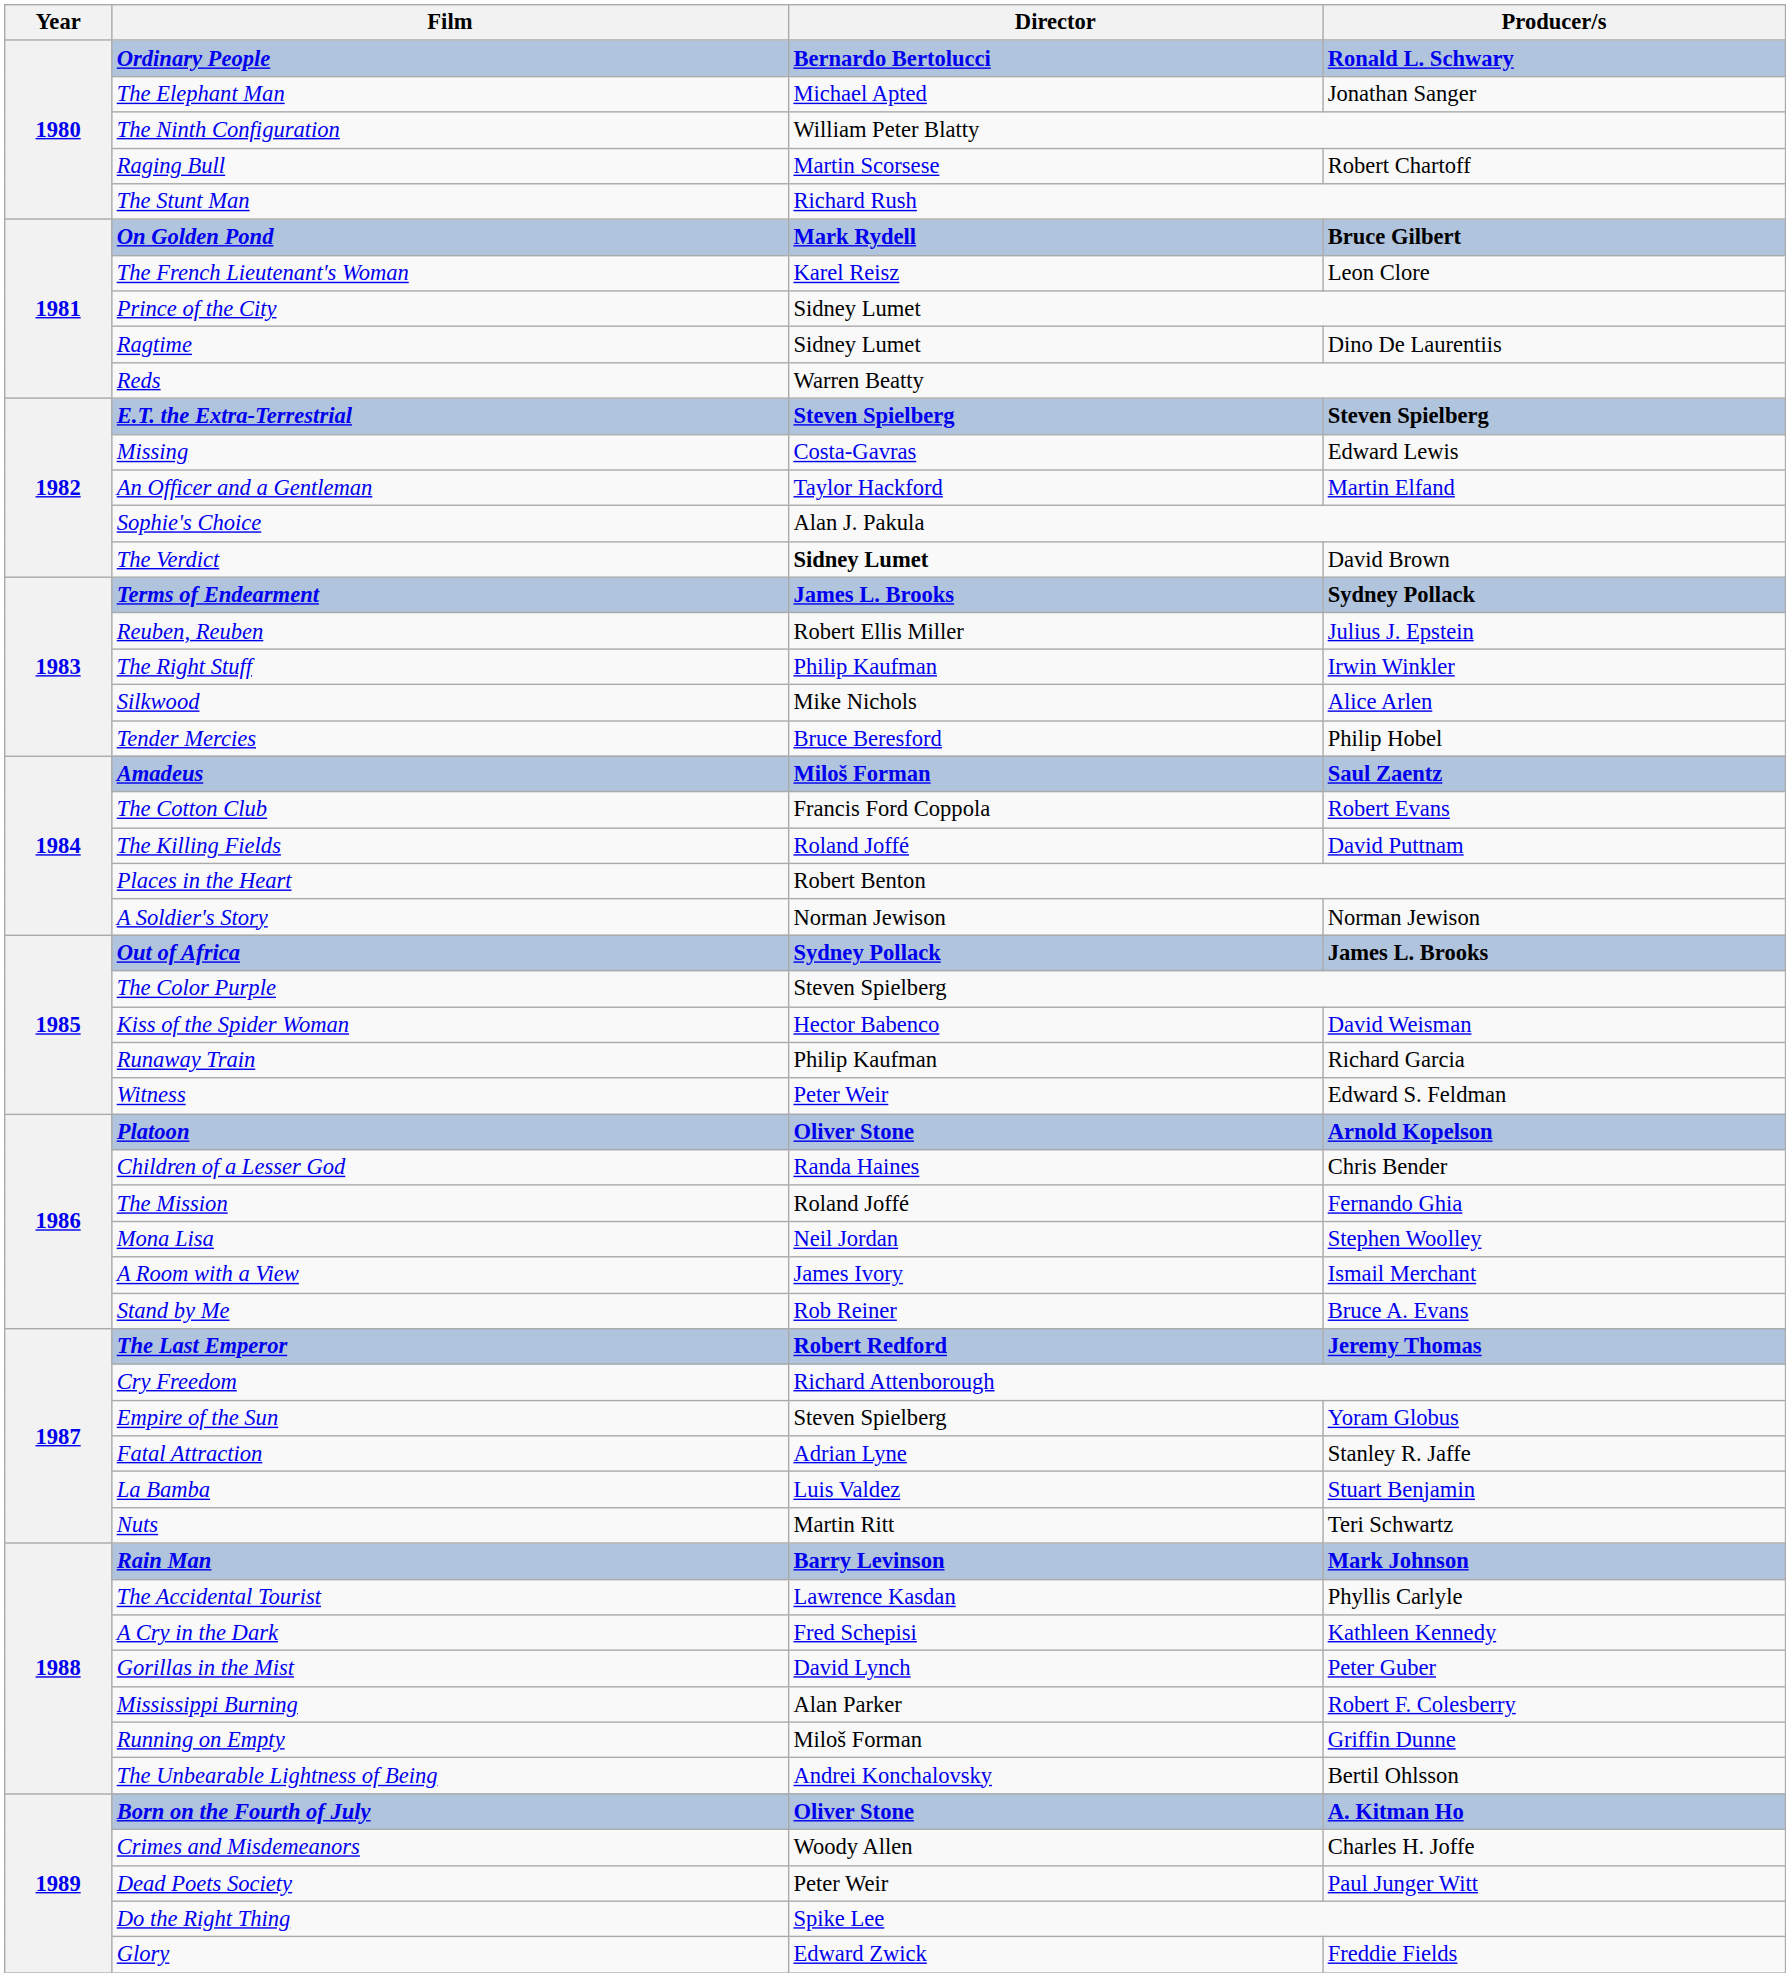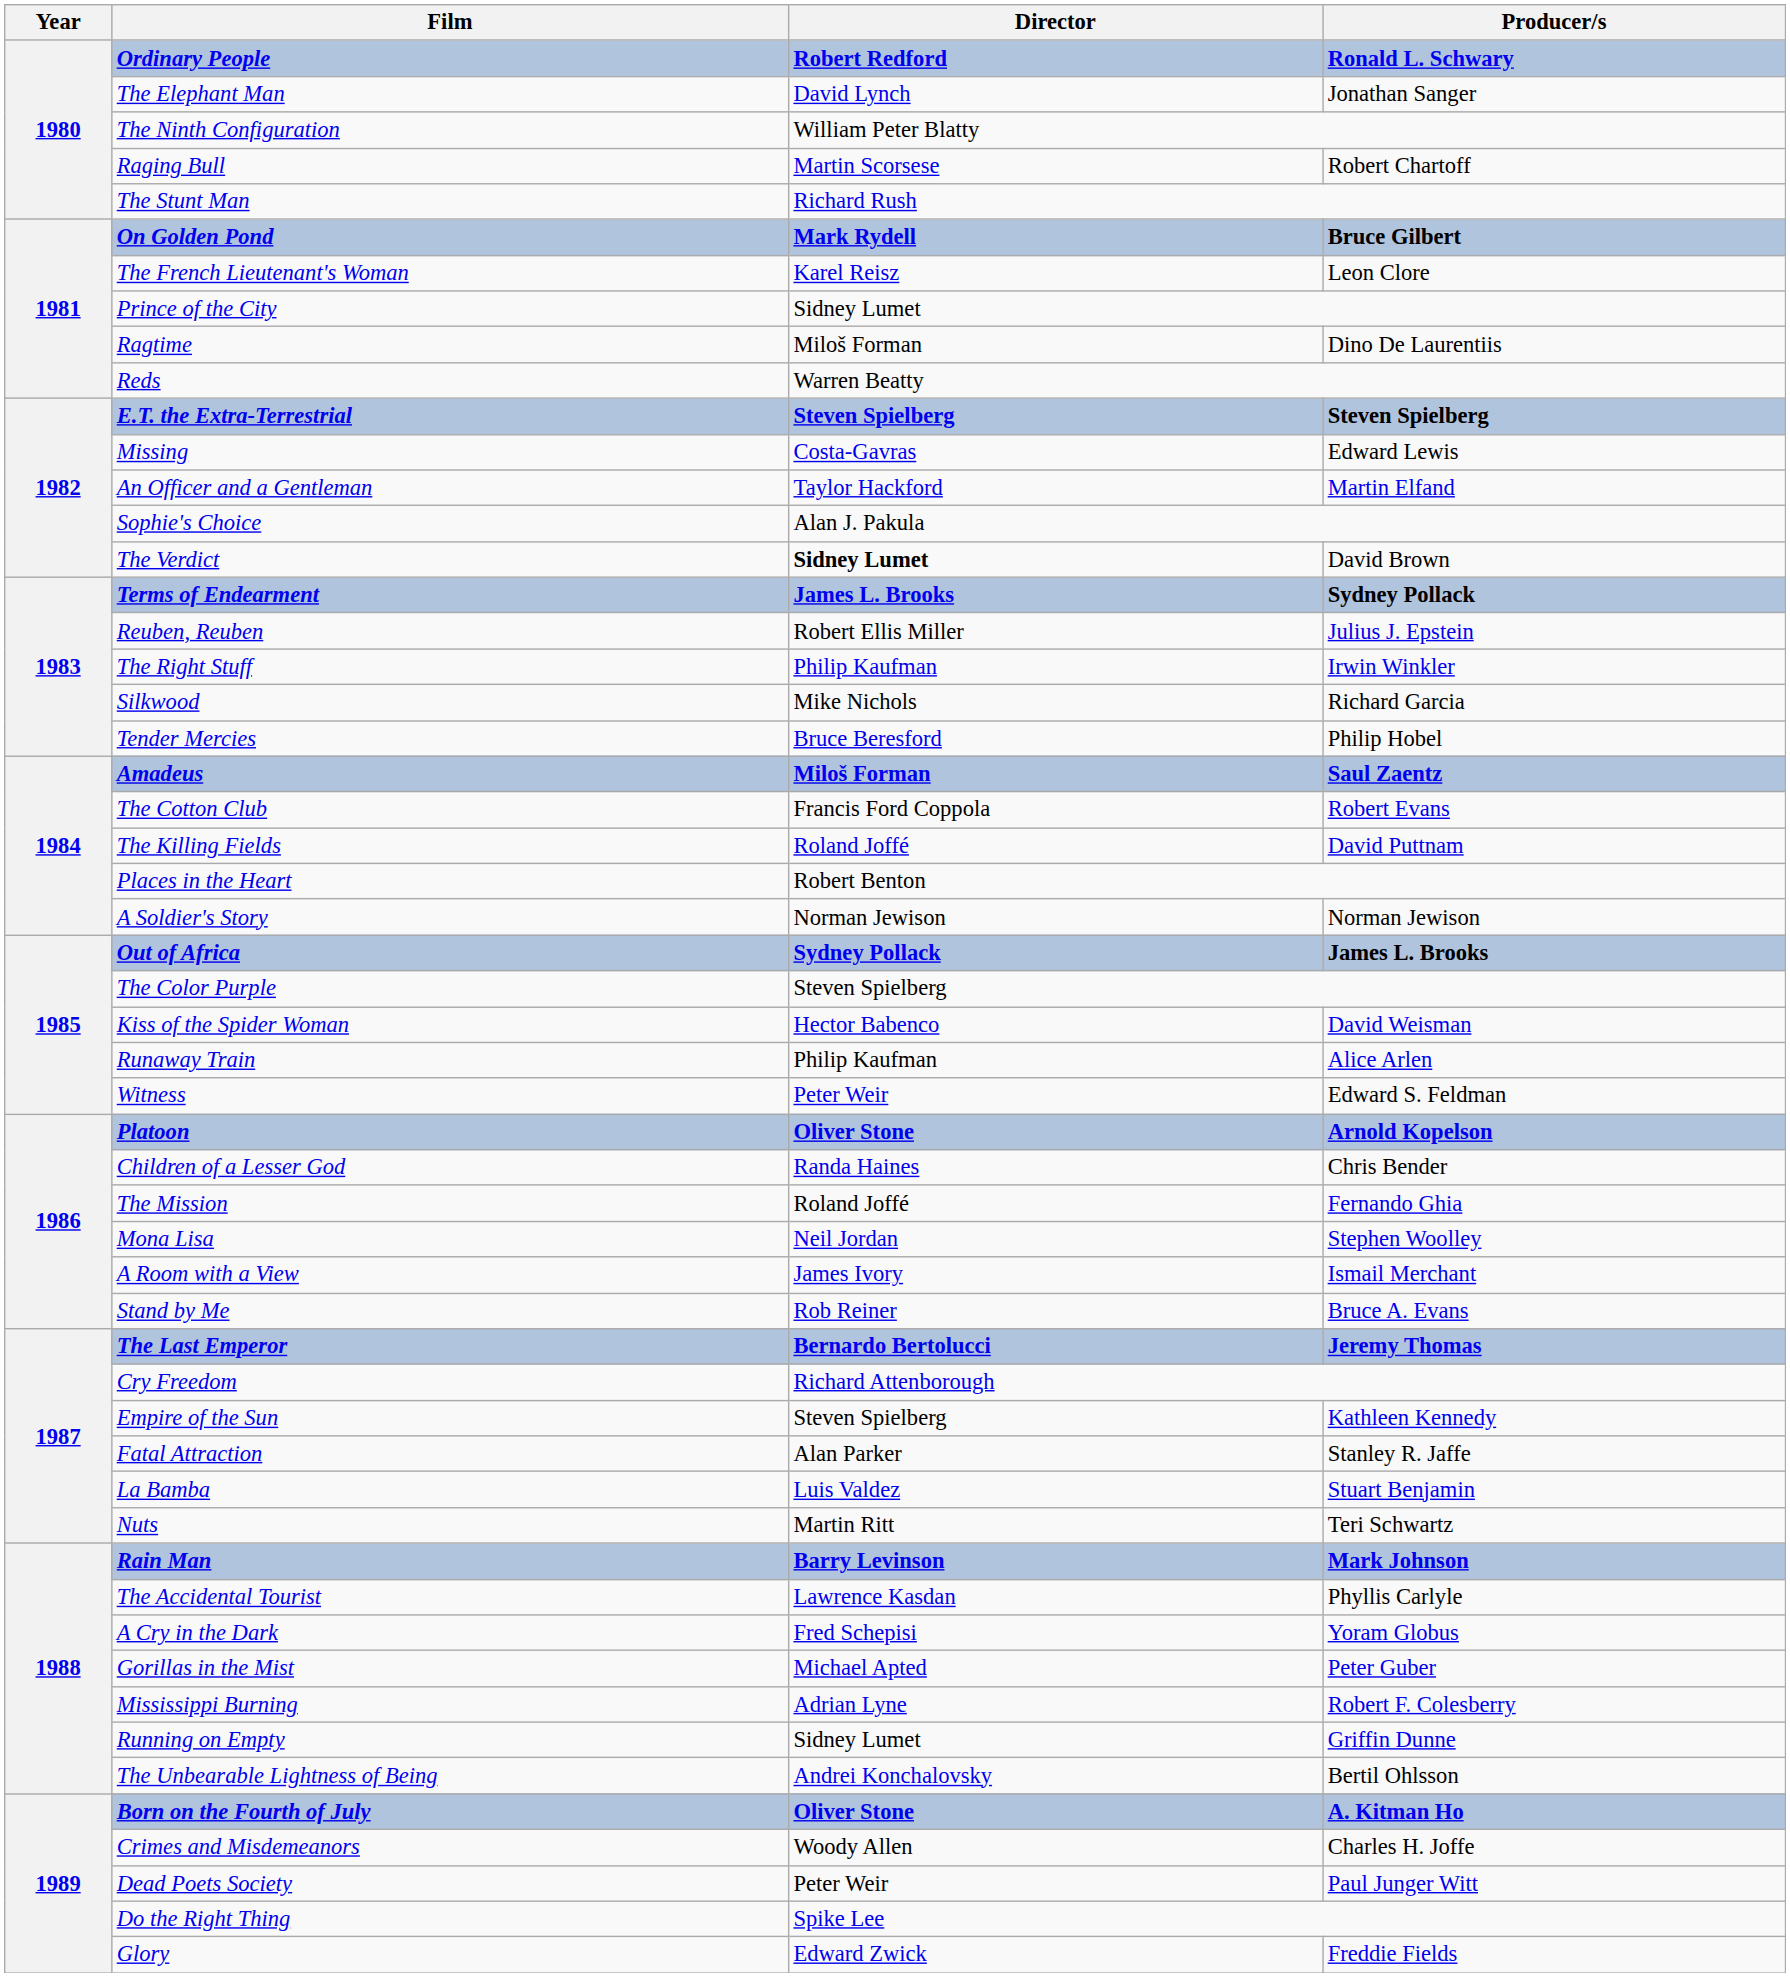 <table class="wikitable sortable" style="width:100%; text-align:left">
 <tr>
 <th style="width:6%;">Year</th>
 <th style="width:38%;">Film</th>
 <th style="width:30%;">Director</th>
 <th style="width:30%;">Producer/s</th>
 </tr>
 <tr>
 <th rowspan="5" style="text-align:center;"><a href='#'>1980</a></th>
 <td style="background:#B0C4DE;"><strong><em><a href='#'>Ordinary People</a></em></strong></td>
-<td style="background:#B0C4DE;"><strong><a href='#'>Bernardo Bertolucci</a></strong></td>
+<td style="background:#B0C4DE;"><strong><a href='#'>Robert Redford</a></strong></td>
 <td style="background:#B0C4DE;"><strong><a href='#'>Ronald L. Schwary</a></strong></td>
 </tr>
 <tr>
 <td><em><a href='#'>The Elephant Man</a></em></td>
-<td><a href='#'>Michael Apted</a></td>
+<td><a href='#'>David Lynch</a></td>
 <td>Jonathan Sanger</td>
 </tr>
 <tr>
 <td><em><a href='#'>The Ninth Configuration</a></em></td>
 <td colspan="2">William Peter Blatty</td>
 </tr>
 <tr>
 <td><em><a href='#'>Raging Bull</a></em></td>
 <td><a href='#'>Martin Scorsese</a></td>
 <td>Robert Chartoff</td>
 </tr>
 <tr>
 <td><em><a href='#'>The Stunt Man</a></em></td>
 <td colspan="2"><a href='#'>Richard Rush</a></td>
 </tr>
 <tr>
 <th rowspan="5" style="text-align:center;"><a href='#'>1981</a></th>
 <td style="background:#B0C4DE;"><strong><em><a href='#'>On Golden Pond</a></em></strong></td>
 <td style="background:#B0C4DE;"><strong><a href='#'>Mark Rydell</a></strong></td>
 <td style="background:#B0C4DE;"><strong>Bruce Gilbert</strong></td>
 </tr>
 <tr>
 <td><em><a href='#'>The French Lieutenant's Woman</a></em></td>
 <td><a href='#'>Karel Reisz</a></td>
 <td>Leon Clore</td>
 </tr>
 <tr>
 <td><em><a href='#'>Prince of the City</a></em></td>
 <td colspan="2">Sidney Lumet</td>
 </tr>
 <tr>
 <td><em><a href='#'>Ragtime</a></em></td>
-<td>Sidney Lumet</td>
+<td>Miloš Forman</td>
 <td>Dino De Laurentiis</td>
 </tr>
 <tr>
 <td><em><a href='#'>Reds</a></em></td>
 <td colspan="2">Warren Beatty</td>
 </tr>
 <tr>
 <th rowspan="5" style="text-align:center;"><a href='#'>1982</a></th>
 <td style="background:#B0C4DE;"><strong><em><a href='#'>E.T. the Extra-Terrestrial</a></em></strong></td>
 <td style="background:#B0C4DE;"><strong><a href='#'>Steven Spielberg</a></strong></td>
 <td style="background:#B0C4DE;"><strong>Steven Spielberg</strong></td>
 </tr>
 <tr>
 <td><em><a href='#'>Missing</a></em></td>
 <td><a href='#'>Costa-Gavras</a></td>
 <td>Edward Lewis</td>
 </tr>
 <tr>
 <td><em><a href='#'>An Officer and a Gentleman</a></em></td>
 <td><a href='#'>Taylor Hackford</a></td>
 <td><a href='#'>Martin Elfand</a></td>
 </tr>
 <tr>
 <td><em><a href='#'>Sophie's Choice</a></em></td>
 <td colspan="2">Alan J. Pakula</td>
 </tr>
 <tr>
 <td><em><a href='#'>The Verdict</a></em></td>
 <td><strong>Sidney Lumet</strong></td>
 <td>David Brown</td>
 </tr>
 <tr>
 <th rowspan="5" style="text-align:center;"><a href='#'>1983</a></th>
 <td style="background:#B0C4DE;"><strong><em><a href='#'>Terms of Endearment</a></em></strong></td>
 <td style="background:#B0C4DE;"><strong><a href='#'>James L. Brooks</a></strong></td>
 <td style="background:#B0C4DE;"><strong>Sydney Pollack</strong></td>
 </tr>
 <tr>
 <td><em><a href='#'>Reuben, Reuben</a></em></td>
 <td>Robert Ellis Miller</td>
 <td><a href='#'>Julius J. Epstein</a></td>
 </tr>
 <tr>
 <td><em><a href='#'>The Right Stuff</a></em></td>
 <td><a href='#'>Philip Kaufman</a></td>
 <td><a href='#'>Irwin Winkler</a></td>
 </tr>
 <tr>
 <td><em><a href='#'>Silkwood</a></em></td>
 <td>Mike Nichols</td>
-<td><a href='#'>Alice Arlen</a></td>
+<td>Richard Garcia</td>
 </tr>
 <tr>
 <td><em><a href='#'>Tender Mercies</a></em></td>
 <td><a href='#'>Bruce Beresford</a></td>
 <td>Philip Hobel</td>
 </tr>
 <tr>
 <th rowspan="5" style="text-align:center;"><a href='#'>1984</a></th>
 <td style="background:#B0C4DE;"><strong><em><a href='#'>Amadeus</a></em></strong></td>
 <td style="background:#B0C4DE;"><strong><a href='#'>Miloš Forman</a></strong></td>
 <td style="background:#B0C4DE;"><strong><a href='#'>Saul Zaentz</a></strong></td>
 </tr>
 <tr>
 <td><em><a href='#'>The Cotton Club</a></em></td>
 <td>Francis Ford Coppola</td>
 <td><a href='#'>Robert Evans</a></td>
 </tr>
 <tr>
 <td><em><a href='#'>The Killing Fields</a></em></td>
 <td><a href='#'>Roland Joffé</a></td>
 <td><a href='#'>David Puttnam</a></td>
 </tr>
 <tr>
 <td><em><a href='#'>Places in the Heart</a></em></td>
 <td colspan="2">Robert Benton</td>
 </tr>
 <tr>
 <td><em><a href='#'>A Soldier's Story</a></em></td>
 <td>Norman Jewison</td>
 <td>Norman Jewison</td>
 </tr>
 <tr>
 <th rowspan="5" style="text-align:center;"><a href='#'>1985</a></th>
 <td style="background:#B0C4DE;"><strong><em><a href='#'>Out of Africa</a></em></strong></td>
 <td style="background:#B0C4DE;"><strong><a href='#'>Sydney Pollack</a></strong></td>
 <td style="background:#B0C4DE;"><strong>James L. Brooks</strong></td>
 </tr>
 <tr>
 <td><em><a href='#'>The Color Purple</a></em></td>
 <td colspan="2">Steven Spielberg</td>
 </tr>
 <tr>
 <td><em><a href='#'>Kiss of the Spider Woman</a></em></td>
 <td><a href='#'>Hector Babenco</a></td>
 <td><a href='#'>David Weisman</a></td>
 </tr>
 <tr>
 <td><em><a href='#'>Runaway Train</a></em></td>
 <td>Philip Kaufman</td>
-<td>Richard Garcia</td>
+<td><a href='#'>Alice Arlen</a></td>
 </tr>
 <tr>
 <td><em><a href='#'>Witness</a></em></td>
 <td><a href='#'>Peter Weir</a></td>
 <td>Edward S. Feldman</td>
 </tr>
 <tr>
 <th rowspan="6" style="text-align:center;"><a href='#'>1986</a></th>
 <td style="background:#B0C4DE;"><strong><em><a href='#'>Platoon</a></em></strong></td>
 <td style="background:#B0C4DE;"><strong><a href='#'>Oliver Stone</a></strong></td>
 <td style="background:#B0C4DE;"><strong><a href='#'>Arnold Kopelson</a></strong></td>
 </tr>
 <tr>
 <td><em><a href='#'>Children of a Lesser God</a></em></td>
 <td><a href='#'>Randa Haines</a></td>
 <td>Chris Bender</td>
 </tr>
 <tr>
 <td><em><a href='#'>The Mission</a></em></td>
 <td>Roland Joffé</td>
 <td><a href='#'>Fernando Ghia</a></td>
 </tr>
 <tr>
 <td><em><a href='#'>Mona Lisa</a></em></td>
 <td><a href='#'>Neil Jordan</a></td>
 <td><a href='#'>Stephen Woolley</a></td>
 </tr>
 <tr>
 <td><em><a href='#'>A Room with a View</a></em></td>
 <td><a href='#'>James Ivory</a></td>
 <td><a href='#'>Ismail Merchant</a></td>
 </tr>
 <tr>
 <td><em><a href='#'>Stand by Me</a></em></td>
 <td><a href='#'>Rob Reiner</a></td>
 <td><a href='#'>Bruce A. Evans</a></td>
 </tr>
 <tr>
 <th rowspan="6" style="text-align:center;"><a href='#'>1987</a></th>
 <td style="background:#B0C4DE;"><strong><em><a href='#'>The Last Emperor</a></em></strong></td>
-<td style="background:#B0C4DE;"><strong><a href='#'>Robert Redford</a></strong></td>
+<td style="background:#B0C4DE;"><strong><a href='#'>Bernardo Bertolucci</a></strong></td>
 <td style="background:#B0C4DE;"><strong><a href='#'>Jeremy Thomas</a></strong></td>
 </tr>
 <tr>
 <td><em><a href='#'>Cry Freedom</a></em></td>
 <td colspan="2"><a href='#'>Richard Attenborough</a></td>
 </tr>
 <tr>
 <td><em><a href='#'>Empire of the Sun</a></em></td>
 <td>Steven Spielberg</td>
-<td><a href='#'>Yoram Globus</a></td>
+<td><a href='#'>Kathleen Kennedy</a></td>
 </tr>
 <tr>
 <td><em><a href='#'>Fatal Attraction</a></em></td>
-<td><a href='#'>Adrian Lyne</a></td>
+<td>Alan Parker</td>
 <td>Stanley R. Jaffe</td>
 </tr>
 <tr>
 <td><em><a href='#'>La Bamba</a></em></td>
 <td><a href='#'>Luis Valdez</a></td>
 <td><a href='#'>Stuart Benjamin</a></td>
 </tr>
 <tr>
 <td><em><a href='#'>Nuts</a></em></td>
 <td>Martin Ritt</td>
 <td>Teri Schwartz</td>
 </tr>
 <tr>
 <th rowspan="7" style="text-align:center;"><a href='#'>1988</a></th>
 <td style="background:#B0C4DE;"><strong><em><a href='#'>Rain Man</a></em></strong></td>
 <td style="background:#B0C4DE;"><strong><a href='#'>Barry Levinson</a></strong></td>
 <td style="background:#B0C4DE;"><strong><a href='#'>Mark Johnson</a></strong></td>
 </tr>
 <tr>
 <td><em><a href='#'>The Accidental Tourist</a></em></td>
 <td><a href='#'>Lawrence Kasdan</a></td>
 <td>Phyllis Carlyle</td>
 </tr>
 <tr>
 <td><em><a href='#'>A Cry in the Dark</a></em></td>
 <td><a href='#'>Fred Schepisi</a></td>
-<td><a href='#'>Kathleen Kennedy</a></td>
+<td><a href='#'>Yoram Globus</a></td>
 </tr>
 <tr>
 <td><em><a href='#'>Gorillas in the Mist</a></em></td>
-<td><a href='#'>David Lynch</a></td>
+<td><a href='#'>Michael Apted</a></td>
 <td><a href='#'>Peter Guber</a></td>
 </tr>
 <tr>
 <td><em><a href='#'>Mississippi Burning</a></em></td>
-<td>Alan Parker</td>
+<td><a href='#'>Adrian Lyne</a></td>
 <td><a href='#'>Robert F. Colesberry</a></td>
 </tr>
 <tr>
 <td><em><a href='#'>Running on Empty</a></em></td>
-<td>Miloš Forman</td>
+<td>Sidney Lumet</td>
 <td><a href='#'>Griffin Dunne</a></td>
 </tr>
 <tr>
 <td><em><a href='#'>The Unbearable Lightness of Being</a></em></td>
 <td><a href='#'>Andrei Konchalovsky</a></td>
 <td>Bertil Ohlsson</td>
 </tr>
 <tr>
 <th rowspan="5" style="text-align:center;"><a href='#'>1989</a></th>
 <td style="background:#B0C4DE;"><strong><em><a href='#'>Born on the Fourth of July</a></em></strong></td>
 <td style="background:#B0C4DE;"><strong><a href='#'>Oliver Stone</a></strong></td>
 <td style="background:#B0C4DE;"><strong><a href='#'>A. Kitman Ho</a></strong></td>
 </tr>
 <tr>
 <td><em><a href='#'>Crimes and Misdemeanors</a></em></td>
 <td>Woody Allen</td>
 <td>Charles H. Joffe</td>
 </tr>
 <tr>
 <td><em><a href='#'>Dead Poets Society</a></em></td>
 <td>Peter Weir</td>
 <td><a href='#'>Paul Junger Witt</a></td>
 </tr>
 <tr>
 <td><em><a href='#'>Do the Right Thing</a></em></td>
 <td colspan="2"><a href='#'>Spike Lee</a></td>
 </tr>
 <tr>
 <td><em><a href='#'>Glory</a></em></td>
 <td><a href='#'>Edward Zwick</a></td>
 <td><a href='#'>Freddie Fields</a></td>
 </tr>
 </table>
